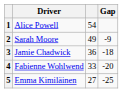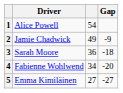 <table class="wikitable" style="font-size: 85%;">
 <tr>
 <th></th>
 <th>Driver</th>
 <th></th>
 <th>Gap</th>
 </tr>
 <tr>
 <th align="center">1</th>
 <td> <a href='#'>Alice Powell</a></td>
 <td align="center">54</td>
 <td align="center"></td>
 </tr>
 <tr>
 <th align="center">2</th>
-<td> <a href='#'>Sarah Moore</a></td>
+<td> <a href='#'>Jamie Chadwick</a></td>
 <td align="center">49</td>
 <td align="center">-9</td>
 </tr>
 <tr>
 <th align="center">3</th>
-<td> <a href='#'>Jamie Chadwick</a></td>
+<td> <a href='#'>Sarah Moore</a></td>
 <td align="center">36</td>
 <td align="center">-18</td>
 </tr>
 <tr>
 <th align="center">4</th>
 <td> <a href='#'>Fabienne Wohlwend</a></td>
-<td align="center">33</td>
+<td align="center">34</td>
 <td align="center">-20</td>
 </tr>
 <tr>
 <th align="center">5</th>
 <td> <a href='#'>Emma Kimiläinen</a></td>
 <td align="center">27</td>
-<td align="center">-25</td>
+<td align="center">-27</td>
 </tr>
 </table>
